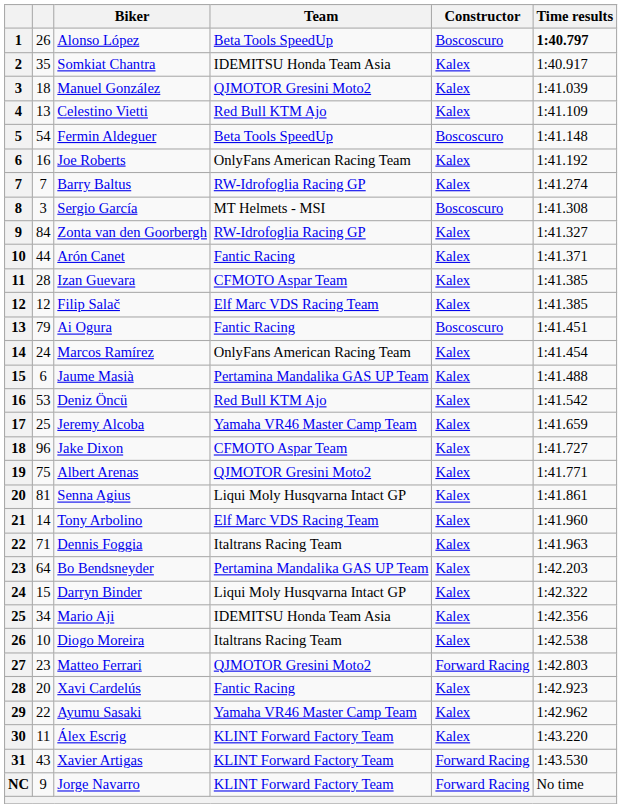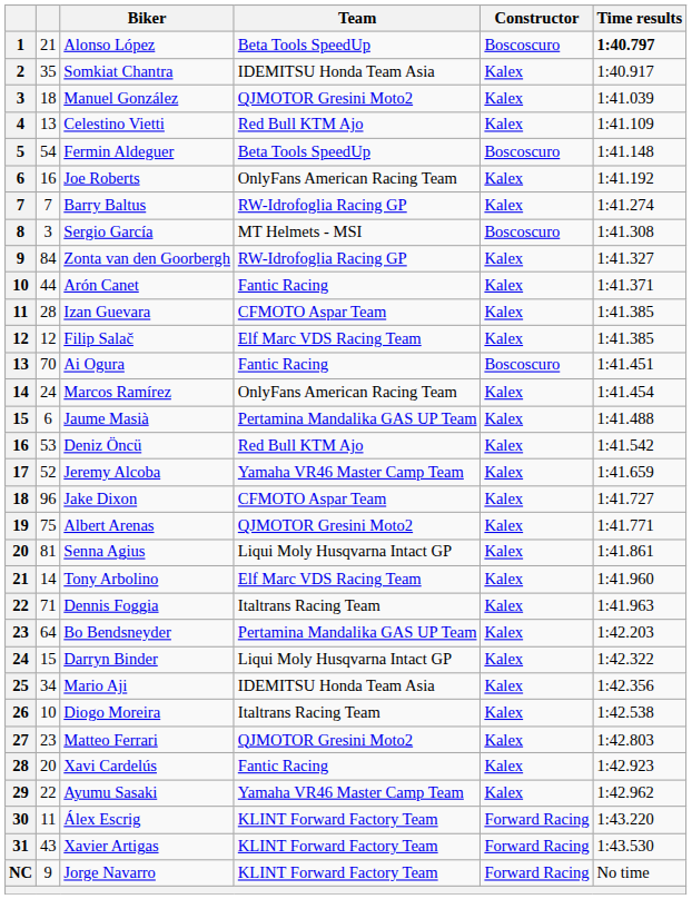 <table class="wikitable sortable" style="font-size: 85%;">
 <tr>
 <th rowspan="2"></th>
 <th rowspan="2"></th>
 <th rowspan="2">Biker</th>
 <th rowspan="2">Team</th>
 <th rowspan="2">Constructor</th>
 </tr>
 <tr>
 <th scope="col">Time results</th>
 </tr>
 <tr>
 <th scope="row">1</th>
-<td align="center">26</td>
+<td align="center">21</td>
 <td> <a href='#'>Alonso López</a></td>
 <td><a href='#'>Beta Tools SpeedUp</a></td>
 <td><a href='#'>Boscoscuro</a></td>
 <td><strong>1:40.797</strong></td>
 </tr>
 <tr>
 <th scope="row">2</th>
 <td align="center">35</td>
 <td> <a href='#'>Somkiat Chantra</a></td>
 <td>IDEMITSU Honda Team Asia</td>
 <td><a href='#'>Kalex</a></td>
 <td>1:40.917</td>
 </tr>
 <tr>
 <th scope="row">3</th>
 <td align="center">18</td>
 <td> <a href='#'>Manuel González</a></td>
 <td><a href='#'>QJMOTOR Gresini Moto2</a></td>
 <td><a href='#'>Kalex</a></td>
 <td>1:41.039</td>
 </tr>
 <tr>
 <th scope="row">4</th>
 <td align="center">13</td>
 <td> <a href='#'>Celestino Vietti</a></td>
 <td><a href='#'>Red Bull KTM Ajo</a></td>
 <td><a href='#'>Kalex</a></td>
 <td>1:41.109</td>
 </tr>
 <tr>
 <th scope="row">5</th>
 <td align="center">54</td>
 <td> <a href='#'>Fermin Aldeguer</a></td>
 <td><a href='#'>Beta Tools SpeedUp</a></td>
 <td><a href='#'>Boscoscuro</a></td>
 <td>1:41.148</td>
 </tr>
 <tr>
 <th scope="row">6</th>
 <td align="center">16</td>
 <td> <a href='#'>Joe Roberts</a></td>
 <td>OnlyFans American Racing Team</td>
 <td><a href='#'>Kalex</a></td>
 <td>1:41.192</td>
 </tr>
 <tr>
 <th scope="row">7</th>
 <td align="center">7</td>
 <td> <a href='#'>Barry Baltus</a></td>
 <td><a href='#'>RW-Idrofoglia Racing GP</a></td>
 <td><a href='#'>Kalex</a></td>
 <td>1:41.274</td>
 </tr>
 <tr>
 <th scope="row">8</th>
 <td align="center">3</td>
 <td> <a href='#'>Sergio García</a></td>
 <td>MT Helmets - MSI</td>
 <td><a href='#'>Boscoscuro</a></td>
 <td>1:41.308</td>
 </tr>
 <tr>
 <th scope="row">9</th>
 <td align="center">84</td>
 <td> <a href='#'>Zonta van den Goorbergh</a></td>
 <td><a href='#'>RW-Idrofoglia Racing GP</a></td>
 <td><a href='#'>Kalex</a></td>
 <td>1:41.327</td>
 </tr>
 <tr>
 <th scope="row">10</th>
 <td align="center">44</td>
 <td> <a href='#'>Arón Canet</a></td>
 <td><a href='#'>Fantic Racing</a></td>
 <td><a href='#'>Kalex</a></td>
 <td>1:41.371</td>
 </tr>
 <tr>
 <th scope="row">11</th>
 <td align="center">28</td>
 <td> <a href='#'>Izan Guevara</a></td>
 <td><a href='#'>CFMOTO Aspar Team</a></td>
 <td><a href='#'>Kalex</a></td>
 <td>1:41.385</td>
 </tr>
 <tr>
 <th scope="row">12</th>
 <td align="center">12</td>
 <td> <a href='#'>Filip Salač</a></td>
 <td><a href='#'>Elf Marc VDS Racing Team</a></td>
 <td><a href='#'>Kalex</a></td>
 <td>1:41.385</td>
 </tr>
 <tr>
 <th scope="row">13</th>
-<td align="center">79</td>
+<td align="center">70</td>
 <td> <a href='#'>Ai Ogura</a></td>
 <td><a href='#'>Fantic Racing</a></td>
 <td><a href='#'>Boscoscuro</a></td>
 <td>1:41.451</td>
 </tr>
 <tr>
 <th scope="row">14</th>
 <td align="center">24</td>
 <td> <a href='#'>Marcos Ramírez</a></td>
 <td>OnlyFans American Racing Team</td>
 <td><a href='#'>Kalex</a></td>
 <td>1:41.454</td>
 </tr>
 <tr>
 <th scope="row">15</th>
 <td align="center">6</td>
 <td> <a href='#'>Jaume Masià</a></td>
 <td><a href='#'>Pertamina Mandalika GAS UP Team</a></td>
 <td><a href='#'>Kalex</a></td>
 <td>1:41.488</td>
 </tr>
 <tr>
 <th scope="row">16</th>
 <td align="center">53</td>
 <td> <a href='#'>Deniz Öncü</a></td>
 <td><a href='#'>Red Bull KTM Ajo</a></td>
 <td><a href='#'>Kalex</a></td>
 <td>1:41.542</td>
 </tr>
 <tr>
 <th scope="row">17</th>
-<td align="center">25</td>
+<td align="center">52</td>
 <td> <a href='#'>Jeremy Alcoba</a></td>
 <td><a href='#'>Yamaha VR46 Master Camp Team</a></td>
 <td><a href='#'>Kalex</a></td>
 <td>1:41.659</td>
 </tr>
 <tr>
 <th scope="row">18</th>
 <td align="center">96</td>
 <td> <a href='#'>Jake Dixon</a></td>
 <td><a href='#'>CFMOTO Aspar Team</a></td>
 <td><a href='#'>Kalex</a></td>
 <td>1:41.727</td>
 </tr>
 <tr>
 <th scope="row">19</th>
 <td align="center">75</td>
 <td> <a href='#'>Albert Arenas</a></td>
 <td><a href='#'>QJMOTOR Gresini Moto2</a></td>
 <td><a href='#'>Kalex</a></td>
 <td>1:41.771</td>
 </tr>
 <tr>
 <th scope="row">20</th>
 <td align="center">81</td>
 <td> <a href='#'>Senna Agius</a></td>
 <td>Liqui Moly Husqvarna Intact GP</td>
 <td><a href='#'>Kalex</a></td>
 <td>1:41.861</td>
 </tr>
 <tr>
 <th scope="row">21</th>
 <td align="center">14</td>
 <td> <a href='#'>Tony Arbolino</a></td>
 <td><a href='#'>Elf Marc VDS Racing Team</a></td>
 <td><a href='#'>Kalex</a></td>
 <td>1:41.960</td>
 </tr>
 <tr>
 <th scope="row">22</th>
 <td align="center">71</td>
 <td> <a href='#'>Dennis Foggia</a></td>
 <td>Italtrans Racing Team</td>
 <td><a href='#'>Kalex</a></td>
 <td>1:41.963</td>
 </tr>
 <tr>
 <th scope="row">23</th>
 <td align="center">64</td>
 <td> <a href='#'>Bo Bendsneyder</a></td>
 <td><a href='#'>Pertamina Mandalika GAS UP Team</a></td>
 <td><a href='#'>Kalex</a></td>
 <td>1:42.203</td>
 </tr>
 <tr>
 <th scope="row">24</th>
 <td align="center">15</td>
 <td> <a href='#'>Darryn Binder</a></td>
 <td>Liqui Moly Husqvarna Intact GP</td>
 <td><a href='#'>Kalex</a></td>
 <td>1:42.322</td>
 </tr>
 <tr>
 <th scope="row">25</th>
 <td align="center">34</td>
 <td> <a href='#'>Mario Aji</a></td>
 <td>IDEMITSU Honda Team Asia</td>
 <td><a href='#'>Kalex</a></td>
 <td>1:42.356</td>
 </tr>
 <tr>
 <th scope="row">26</th>
 <td align="center">10</td>
 <td> <a href='#'>Diogo Moreira</a></td>
 <td>Italtrans Racing Team</td>
 <td><a href='#'>Kalex</a></td>
 <td>1:42.538</td>
 </tr>
 <tr>
 <th scope="row">27</th>
 <td align="center">23</td>
 <td> <a href='#'>Matteo Ferrari</a></td>
 <td><a href='#'>QJMOTOR Gresini Moto2</a></td>
-<td><a href='#'>Forward Racing</a></td>
+<td><a href='#'>Kalex</a></td>
 <td>1:42.803</td>
 </tr>
 <tr>
 <th scope="row">28</th>
 <td align="center">20</td>
 <td> <a href='#'>Xavi Cardelús</a></td>
 <td><a href='#'>Fantic Racing</a></td>
 <td><a href='#'>Kalex</a></td>
 <td>1:42.923</td>
 </tr>
 <tr>
 <th scope="row">29</th>
 <td align="center">22</td>
 <td> <a href='#'>Ayumu Sasaki</a></td>
 <td><a href='#'>Yamaha VR46 Master Camp Team</a></td>
 <td><a href='#'>Kalex</a></td>
 <td>1:42.962</td>
 </tr>
 <tr>
 <th scope="row">30</th>
 <td align="center">11</td>
 <td> <a href='#'>Álex Escrig</a></td>
 <td><a href='#'>KLINT Forward Factory Team</a></td>
-<td><a href='#'>Kalex</a></td>
+<td><a href='#'>Forward Racing</a></td>
 <td>1:43.220</td>
 </tr>
 <tr>
 <th scope="row">31</th>
 <td align="center">43</td>
 <td> <a href='#'>Xavier Artigas</a></td>
 <td><a href='#'>KLINT Forward Factory Team</a></td>
 <td><a href='#'>Forward Racing</a></td>
 <td>1:43.530</td>
 </tr>
 <tr>
 <th scope="row">NC</th>
 <td align="center">9</td>
 <td> <a href='#'>Jorge Navarro</a></td>
 <td><a href='#'>KLINT Forward Factory Team</a></td>
 <td><a href='#'>Forward Racing</a></td>
 <td>No time</td>
 </tr>
 <tr>
 <th colspan="7"></th>
 </tr>
 </table>
